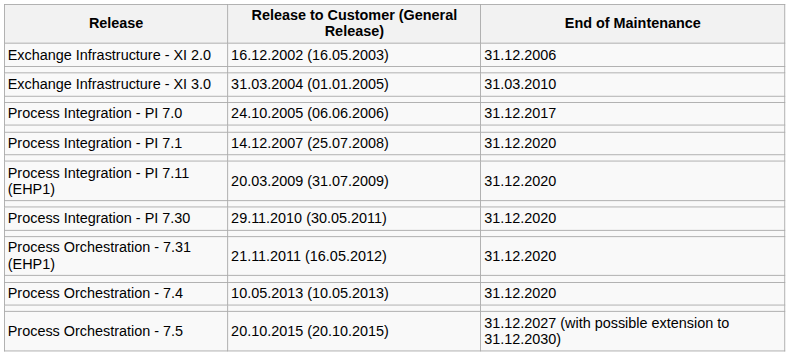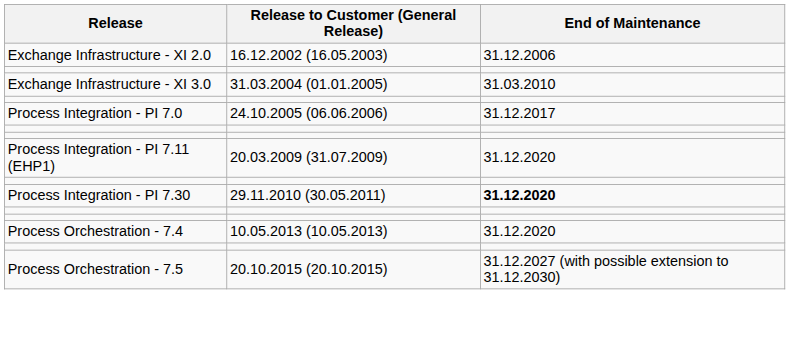 <table class="wikitable">
 <tr>
 <th>Release</th>
 <th>Release to Customer (General Release)</th>
 <th>End of Maintenance</th>
 </tr>
 <tr>
 <td>Exchange  Infrastructure - XI 2.0</td>
 <td>16.12.2002  (16.05.2003)</td>
 <td>31.12.2006</td>
 </tr>
 <tr>
 <td></td>
 <td></td>
 <td></td>
 </tr>
 <tr>
 <td>Exchange  Infrastructure - XI 3.0</td>
 <td>31.03.2004  (01.01.2005)</td>
 <td>31.03.2010</td>
 </tr>
 <tr>
 <td></td>
 <td></td>
 <td></td>
 </tr>
 <tr>
 <td>Process  Integration - PI 7.0</td>
 <td>24.10.2005  (06.06.2006)</td>
 <td>31.12.2017</td>
 </tr>
 <tr>
 <td></td>
 <td></td>
 <td></td>
 </tr>
 <tr>
-<td>Process  Integration - PI 7.1</td>
-<td>14.12.2007  (25.07.2008)</td>
-<td>31.12.2020</td>
-</tr>
-<tr>
 <td></td>
 <td></td>
 <td></td>
 </tr>
 <tr>
 <td>Process  Integration - PI 7.11 (EHP1)</td>
 <td>20.03.2009  (31.07.2009)</td>
 <td>31.12.2020</td>
 </tr>
 <tr>
 <td></td>
 <td></td>
 <td></td>
 </tr>
 <tr>
 <td>Process  Integration - PI 7.30</td>
 <td>29.11.2010  (30.05.2011)</td>
-<td>31.12.2020</td>
+<td><strong>31.12.2020</strong></td>
 </tr>
 <tr>
 <td></td>
 <td></td>
 <td></td>
-</tr>
-<tr>
-<td>Process  Orchestration - 7.31 (EHP1)</td>
-<td>21.11.2011  (16.05.2012)</td>
-<td>31.12.2020</td>
 </tr>
 <tr>
 <td></td>
 <td></td>
 <td></td>
 </tr>
 <tr>
 <td>Process  Orchestration - 7.4</td>
 <td>10.05.2013  (10.05.2013)</td>
 <td>31.12.2020</td>
 </tr>
 <tr>
 <td></td>
 <td></td>
 <td></td>
 </tr>
 <tr>
 <td>Process  Orchestration - 7.5</td>
 <td>20.10.2015  (20.10.2015)</td>
 <td>31.12.2027 (with possible extension to 31.12.2030)</td>
 </tr>
 </table>
